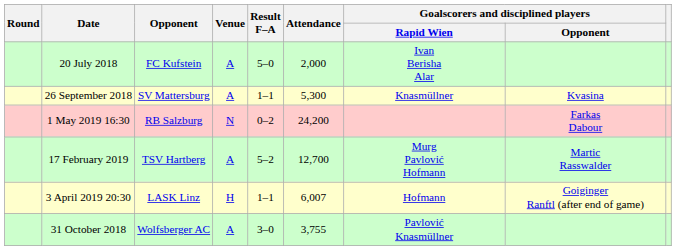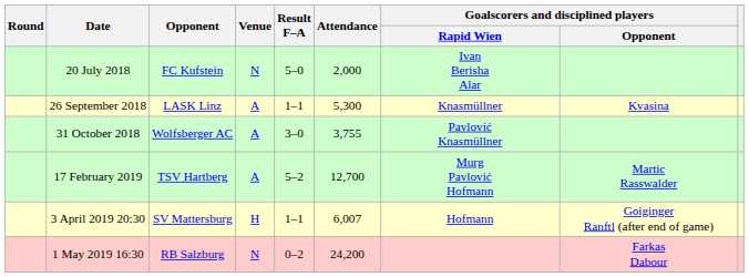 <table class="wikitable" style="text-align:center; font-size:90%">
 <tr>
 <th rowspan="2">Round</th>
 <th rowspan="2">Date</th>
 <th rowspan="2">Opponent</th>
 <th rowspan="2">Venue</th>
 <th rowspan="2">Result<br>F–A</th>
 <th rowspan="2">Attendance</th>
 <th colspan="2">Goalscorers and disciplined players</th>
 <th rowspan="2"></th>
 </tr>
 <tr>
 <th style="width:200px"><a href='#'>Rapid Wien</a></th>
 <th style="width:200px">Opponent</th>
 </tr>
 <tr style="background:#cfc">
 <td></td>
 <td>20 July 2018</td>
 <td><a href='#'>FC Kufstein</a></td>
-<td><a href='#'>A</a></td>
+<td><a href='#'>N</a></td>
 <td>5–0</td>
 <td>2,000</td>
 <td><a href='#'>Ivan</a>   <br> <a href='#'>Berisha</a> <br> <a href='#'>Alar</a>   </td>
 <td></td>
 <td></td>
 </tr>
 <tr style="background:#ffc">
 <td></td>
 <td>26 September 2018</td>
-<td><a href='#'>SV Mattersburg</a></td>
+<td><a href='#'>LASK Linz</a></td>
 <td><a href='#'>A</a></td>
 <td>1–1 </td>
 <td>5,300</td>
 <td><a href='#'>Knasmüllner</a> </td>
 <td><a href='#'>Kvasina</a> </td>
 <td></td>
 </tr>
-<tr style="background:#fcc">
+<tr style="background:#cfc">
 <td></td>
-<td>1 May 2019 16:30</td>
-<td><a href='#'>RB Salzburg</a></td>
-<td><a href='#'>N</a></td>
-<td>0–2</td>
-<td>24,200</td>
+<td>31 October 2018</td>
+<td><a href='#'>Wolfsberger AC</a></td>
+<td><a href='#'>A</a></td>
+<td>3–0</td>
+<td>3,755</td>
+<td><a href='#'>Pavlović</a>   <br> <a href='#'>Knasmüllner</a> </td>
 <td></td>
-<td><a href='#'>Farkas</a>  <br> <a href='#'>Dabour</a> </td>
 <td></td>
 </tr>
 <tr style="background:#cfc">
 <td></td>
 <td>17 February 2019</td>
 <td><a href='#'>TSV Hartberg</a></td>
 <td><a href='#'>A</a></td>
 <td>5–2</td>
 <td>12,700</td>
 <td><a href='#'>Murg</a>   <br> <a href='#'>Pavlović</a>   <br> <a href='#'>Hofmann</a> </td>
 <td><a href='#'>Martic</a>  <br> <a href='#'>Rasswalder</a> </td>
 <td></td>
 </tr>
 <tr style="background:#ffc">
 <td></td>
 <td>3 April 2019 20:30</td>
-<td><a href='#'>LASK Linz</a></td>
+<td><a href='#'>SV Mattersburg</a></td>
 <td><a href='#'>H</a></td>
 <td>1–1 </td>
 <td>6,007</td>
 <td><a href='#'>Hofmann</a>  </td>
 <td><a href='#'>Goiginger</a>  <br> <a href='#'>Ranftl</a>  (after end of game)</td>
 <td></td>
 </tr>
-<tr style="background:#cfc">
+<tr style="background:#fcc">
 <td></td>
-<td>31 October 2018</td>
-<td><a href='#'>Wolfsberger AC</a></td>
-<td><a href='#'>A</a></td>
-<td>3–0</td>
-<td>3,755</td>
-<td><a href='#'>Pavlović</a>   <br> <a href='#'>Knasmüllner</a> </td>
+<td>1 May 2019 16:30</td>
+<td><a href='#'>RB Salzburg</a></td>
+<td><a href='#'>N</a></td>
+<td>0–2</td>
+<td>24,200</td>
 <td></td>
+<td><a href='#'>Farkas</a>  <br> <a href='#'>Dabour</a> </td>
 <td></td>
 </tr>
 </table>
